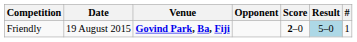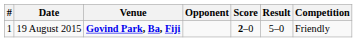 <table class="wikitable">
 <tr>
-<th>Competition</th>
+<th>#</th>
 <th>Date</th>
 <th>Venue</th>
 <th>Opponent</th>
 <th>Score</th>
 <th>Result</th>
-<th>#</th>
+<th>Competition</th>
 </tr>
 <tr>
-<td>Friendly</td>
+<td>1</td>
 <td>19 August 2015</td>
 <td><strong><a href='#'>Govind Park</a>, <a href='#'>Ba</a>, <a href='#'>Fiji</a></strong></td>
 <td></td>
 <td align=center><strong>2</strong>–0</td>
-<td align=center style="background: lightblue;">5–0</td>
-<td>1</td>
+<td align=center>5–0</td>
+<td>Friendly</td>
 </tr>
 </table>
